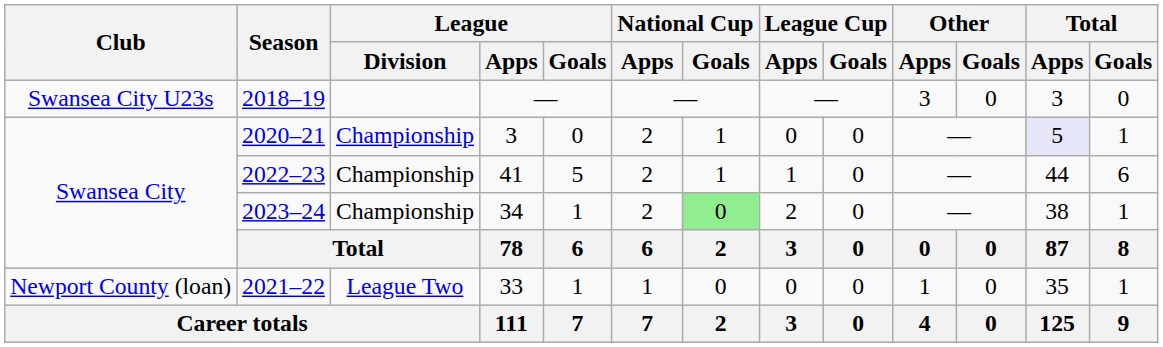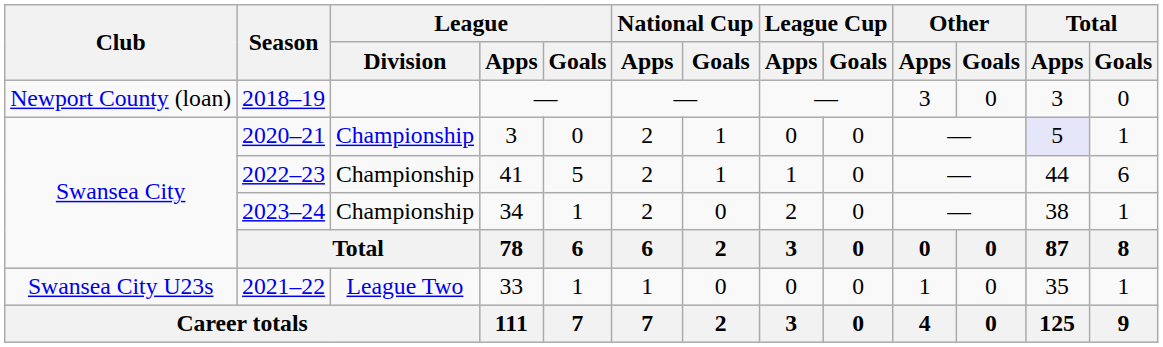 <table class="wikitable" style="text-align:center">
 <tr>
 <th rowspan="2">Club</th>
 <th rowspan="2">Season</th>
 <th colspan="3">League</th>
 <th colspan="2">National Cup</th>
 <th colspan="2">League Cup</th>
 <th colspan="2">Other</th>
 <th colspan="2">Total</th>
 </tr>
 <tr>
 <th>Division</th>
 <th>Apps</th>
 <th>Goals</th>
 <th>Apps</th>
 <th>Goals</th>
 <th>Apps</th>
 <th>Goals</th>
 <th>Apps</th>
 <th>Goals</th>
 <th>Apps</th>
 <th>Goals</th>
 </tr>
 <tr>
-<td><a href='#'>Swansea City U23s</a></td>
+<td><a href='#'>Newport County</a> (loan)</td>
 <td><a href='#'>2018–19</a></td>
 <td></td>
 <td colspan="2">—</td>
 <td colspan="2">—</td>
 <td colspan="2">—</td>
 <td>3</td>
 <td>0</td>
 <td>3</td>
 <td>0</td>
 </tr>
 <tr>
 <td rowspan="4"><a href='#'>Swansea City</a></td>
 <td><a href='#'>2020–21</a></td>
 <td><a href='#'>Championship</a></td>
 <td>3</td>
 <td>0</td>
 <td>2</td>
 <td>1</td>
 <td>0</td>
 <td>0</td>
 <td colspan="2">—</td>
 <td style="background: lavender;">5</td>
 <td>1</td>
 </tr>
 <tr>
 <td><a href='#'>2022–23</a></td>
 <td>Championship</td>
 <td>41</td>
 <td>5</td>
 <td>2</td>
 <td>1</td>
 <td>1</td>
 <td>0</td>
 <td colspan="2">—</td>
 <td>44</td>
 <td>6</td>
 </tr>
 <tr>
 <td><a href='#'>2023–24</a></td>
 <td>Championship</td>
 <td>34</td>
 <td>1</td>
 <td>2</td>
-<td style="background: lightgreen;">0</td>
+<td>0</td>
 <td>2</td>
 <td>0</td>
 <td colspan="2">—</td>
 <td>38</td>
 <td>1</td>
 </tr>
 <tr>
 <th colspan="2">Total</th>
 <th>78</th>
 <th>6</th>
 <th>6</th>
 <th>2</th>
 <th>3</th>
 <th>0</th>
 <th>0</th>
 <th>0</th>
 <th>87</th>
 <th>8</th>
 </tr>
 <tr>
-<td><a href='#'>Newport County</a> (loan)</td>
+<td><a href='#'>Swansea City U23s</a></td>
 <td><a href='#'>2021–22</a></td>
 <td><a href='#'>League Two</a></td>
 <td>33</td>
 <td>1</td>
 <td>1</td>
 <td>0</td>
 <td>0</td>
 <td>0</td>
 <td>1</td>
 <td>0</td>
 <td>35</td>
 <td>1</td>
 </tr>
 <tr>
 <th colspan="3">Career totals</th>
 <th>111</th>
 <th>7</th>
 <th>7</th>
 <th>2</th>
 <th>3</th>
 <th>0</th>
 <th>4</th>
 <th>0</th>
 <th>125</th>
 <th>9</th>
 </tr>
 </table>
